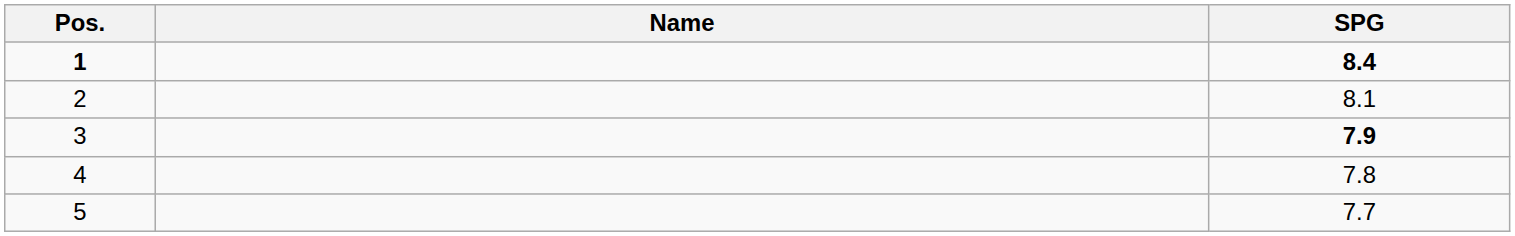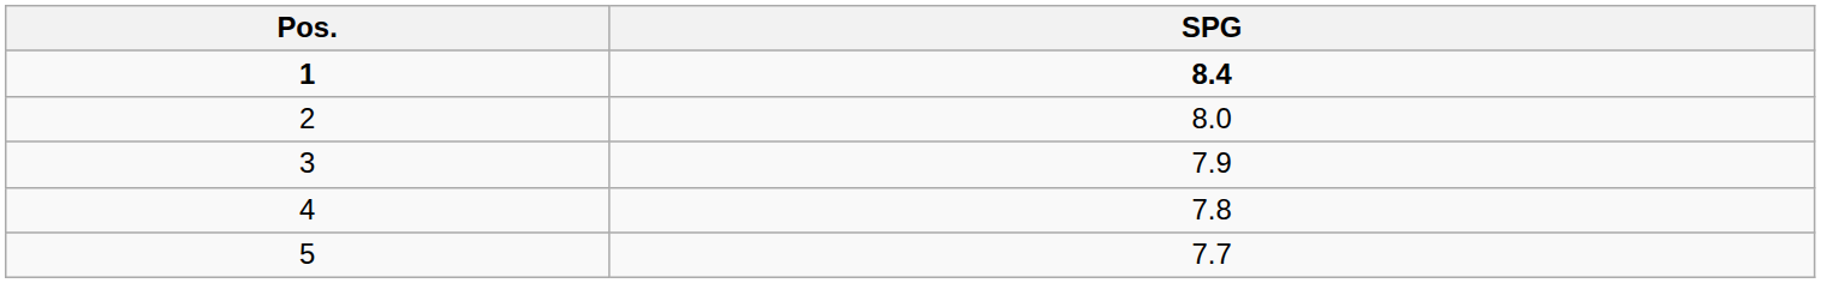 <table class=wikitable width="80%">
 <tr>
 <th width="10%">Pos.</th>
-<th width="70%">Name</th>
 <th width="20%">SPG</th>
 </tr>
 <tr>
 <td align=center><strong>1</strong></td>
-<td><strong></strong></td>
 <td align=center><strong>8.4</strong></td>
 </tr>
 <tr>
 <td align=center>2</td>
-<td></td>
-<td align=center>8.1</td>
+<td align=center>8.0</td>
 </tr>
 <tr>
 <td align=center>3</td>
-<td></td>
-<td align=center><strong>7.9</strong></td>
+<td align=center>7.9</td>
 </tr>
 <tr>
 <td align=center>4</td>
-<td></td>
 <td align=center>7.8</td>
 </tr>
 <tr>
 <td align=center>5</td>
-<td></td>
 <td align=center>7.7</td>
 </tr>
 </table>
